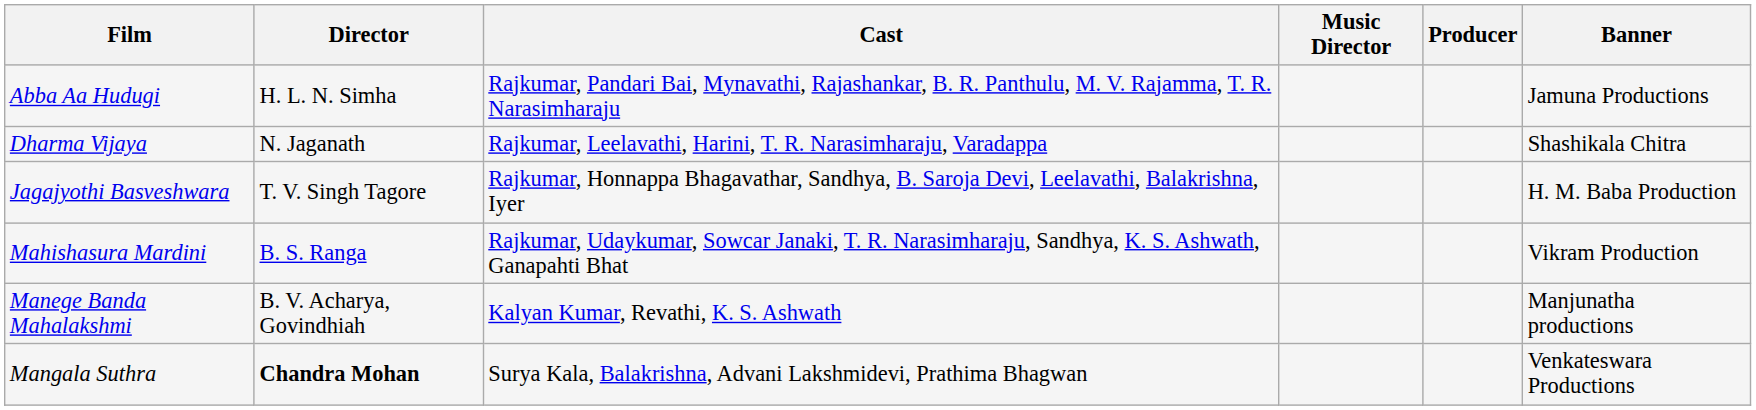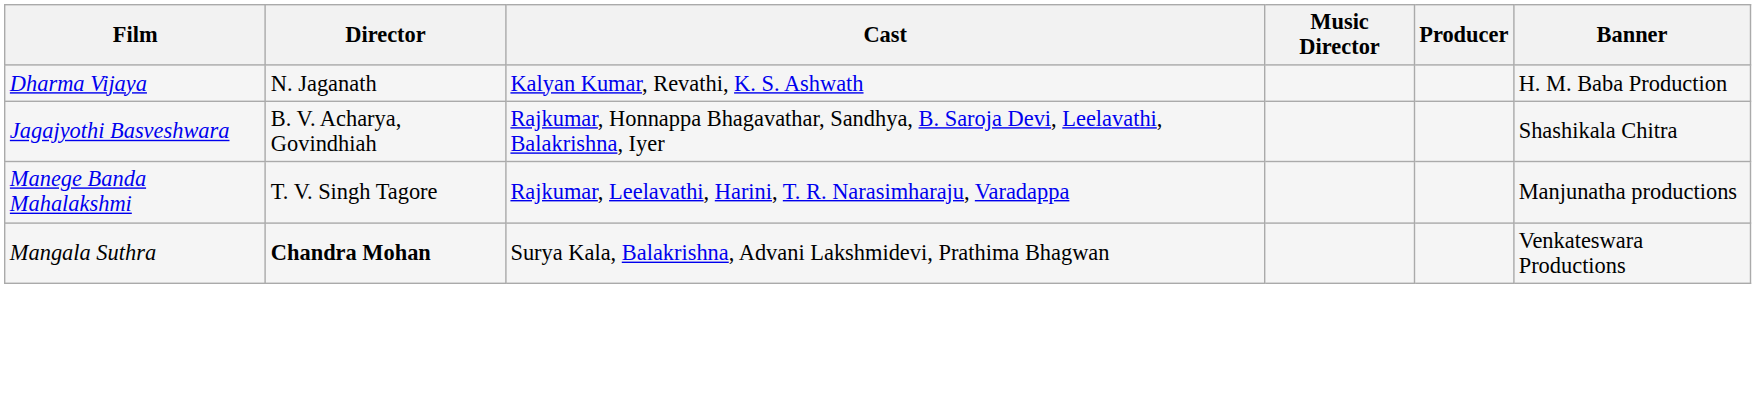 <table class="wikitable sortable" style="background:#f5f5f5;">
 <tr>
 <th>Film</th>
 <th>Director</th>
 <th>Cast</th>
 <th>Music Director</th>
 <th>Producer</th>
 <th>Banner</th>
 </tr>
 <tr>
-<td><em><a href='#'>Abba Aa Hudugi</a></em></td>
-<td>H. L. N. Simha</td>
-<td><a href='#'>Rajkumar</a>, <a href='#'>Pandari Bai</a>, <a href='#'>Mynavathi</a>, <a href='#'>Rajashankar</a>, <a href='#'>B. R. Panthulu</a>, <a href='#'>M. V. Rajamma</a>, <a href='#'>T. R. Narasimharaju</a></td>
+<td><em><a href='#'>Dharma Vijaya</a></em></td>
+<td>N. Jaganath</td>
+<td><a href='#'>Kalyan Kumar</a>, Revathi, <a href='#'>K. S. Ashwath</a></td>
 <td></td>
 <td></td>
-<td>Jamuna Productions</td>
+<td>H. M. Baba Production</td>
 </tr>
 <tr>
-<td><em><a href='#'>Dharma Vijaya</a></em></td>
-<td>N. Jaganath</td>
-<td><a href='#'>Rajkumar</a>, <a href='#'>Leelavathi</a>, <a href='#'>Harini</a>, <a href='#'>T. R. Narasimharaju</a>, <a href='#'>Varadappa</a></td>
+<td><em><a href='#'>Jagajyothi Basveshwara</a></em></td>
+<td>B. V. Acharya, Govindhiah</td>
+<td><a href='#'>Rajkumar</a>, Honnappa Bhagavathar, Sandhya, <a href='#'>B. Saroja Devi</a>, <a href='#'>Leelavathi</a>, <a href='#'>Balakrishna</a>, Iyer</td>
 <td></td>
 <td></td>
 <td>Shashikala Chitra</td>
 </tr>
 <tr>
-<td><em><a href='#'>Jagajyothi Basveshwara</a></em></td>
+<td><em><a href='#'>Manege Banda Mahalakshmi</a></em></td>
 <td>T. V. Singh Tagore</td>
-<td><a href='#'>Rajkumar</a>, Honnappa Bhagavathar, Sandhya, <a href='#'>B. Saroja Devi</a>, <a href='#'>Leelavathi</a>, <a href='#'>Balakrishna</a>, Iyer</td>
-<td></td>
-<td></td>
-<td>H. M. Baba Production</td>
-</tr>
-<tr>
-<td><em><a href='#'>Mahishasura Mardini</a></em></td>
-<td><a href='#'>B. S. Ranga</a></td>
-<td><a href='#'>Rajkumar</a>, <a href='#'>Udaykumar</a>, <a href='#'>Sowcar Janaki</a>, <a href='#'>T. R. Narasimharaju</a>, Sandhya, <a href='#'>K. S. Ashwath</a>, Ganapahti Bhat</td>
-<td></td>
-<td></td>
-<td>Vikram Production</td>
-</tr>
-<tr>
-<td><em><a href='#'>Manege Banda Mahalakshmi</a></em></td>
-<td>B. V. Acharya, Govindhiah</td>
-<td><a href='#'>Kalyan Kumar</a>, Revathi, <a href='#'>K. S. Ashwath</a></td>
+<td><a href='#'>Rajkumar</a>, <a href='#'>Leelavathi</a>, <a href='#'>Harini</a>, <a href='#'>T. R. Narasimharaju</a>, <a href='#'>Varadappa</a></td>
 <td></td>
 <td></td>
 <td>Manjunatha productions</td>
 </tr>
 <tr>
 <td><em>Mangala Suthra</em></td>
 <td><strong>Chandra Mohan</strong></td>
 <td>Surya Kala, <a href='#'>Balakrishna</a>, Advani Lakshmidevi, Prathima Bhagwan</td>
 <td></td>
 <td></td>
 <td>Venkateswara Productions</td>
 </tr>
 </table>
